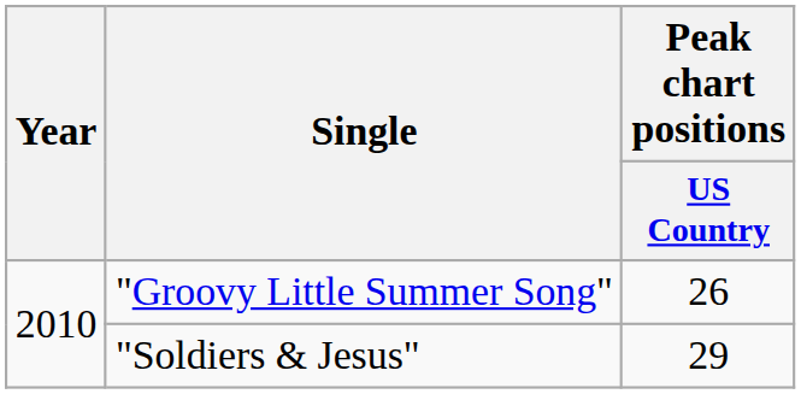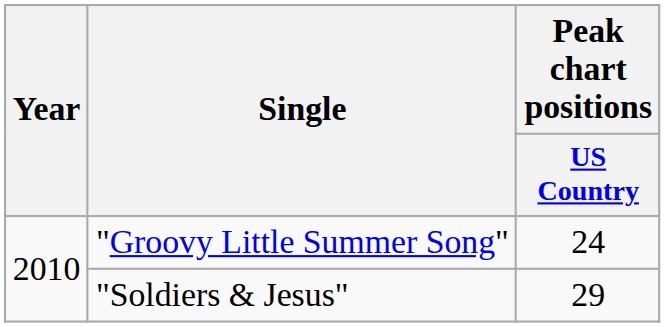 <table class="wikitable" style="text-align:center;">
 <tr>
 <th rowspan="2">Year</th>
 <th rowspan="2">Single</th>
 <th colspan="1">Peak chart positions</th>
 </tr>
 <tr style="font-size:smaller;">
 <th width="60"><a href='#'>US Country</a></th>
 </tr>
 <tr>
 <td rowspan="2">2010</td>
 <td align="left">"<a href='#'>Groovy Little Summer Song</a>"</td>
-<td>26</td>
+<td>24</td>
 </tr>
 <tr>
 <td align="left">"Soldiers & Jesus"</td>
 <td>29</td>
 </tr>
 </table>
